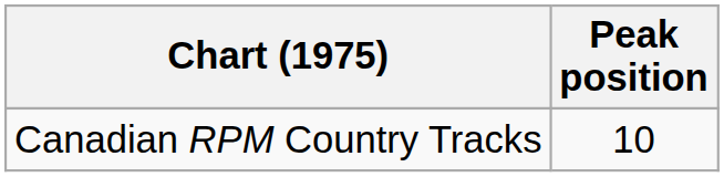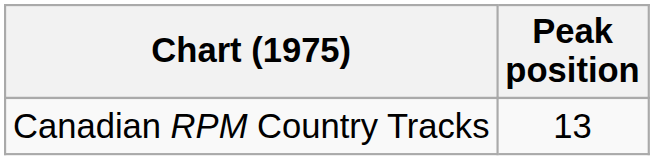 <table class="wikitable sortable">
 <tr>
 <th align="left">Chart (1975)</th>
 <th align="center">Peak<br>position</th>
 </tr>
 <tr>
 </tr>
 <tr>
 <td align="left">Canadian <em>RPM</em> Country Tracks</td>
-<td align="center">10</td>
+<td align="center">13</td>
 </tr>
 </table>
